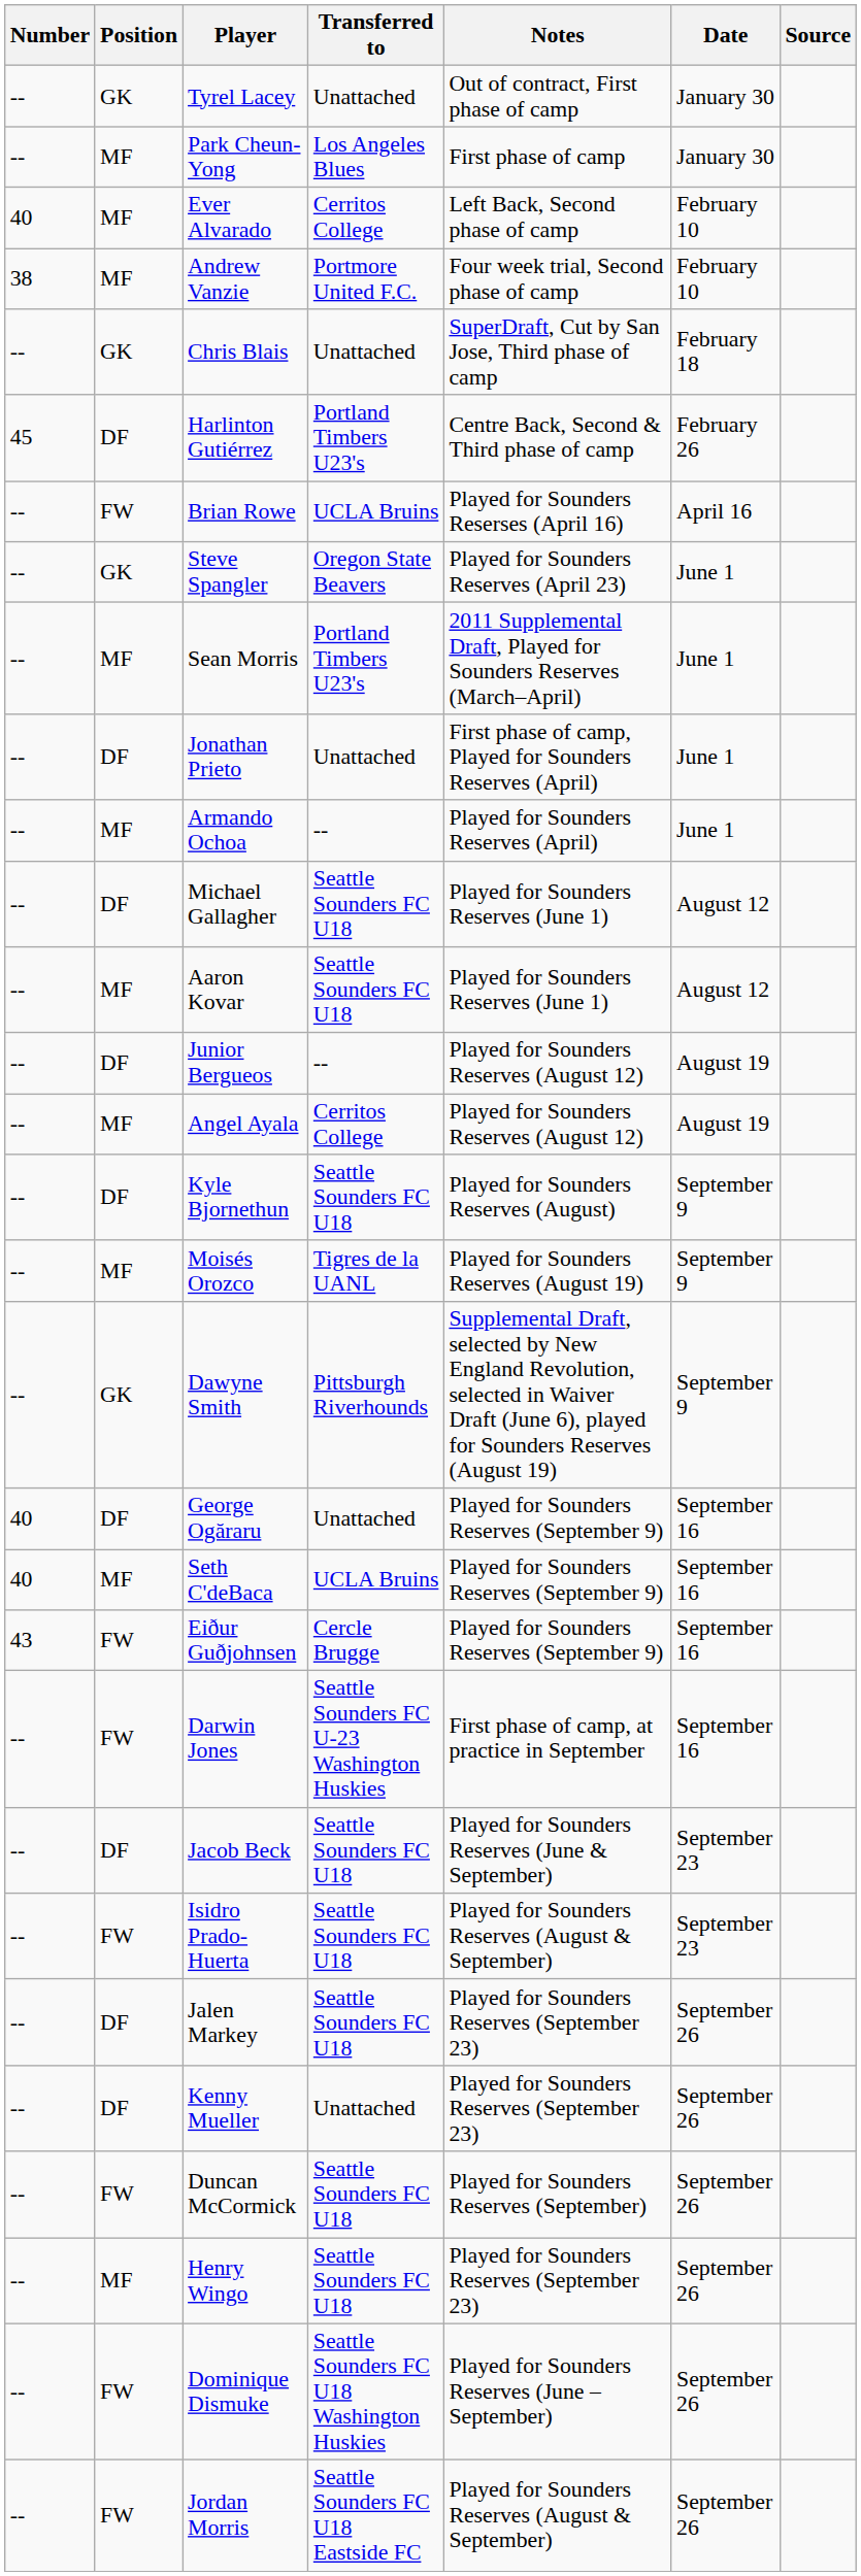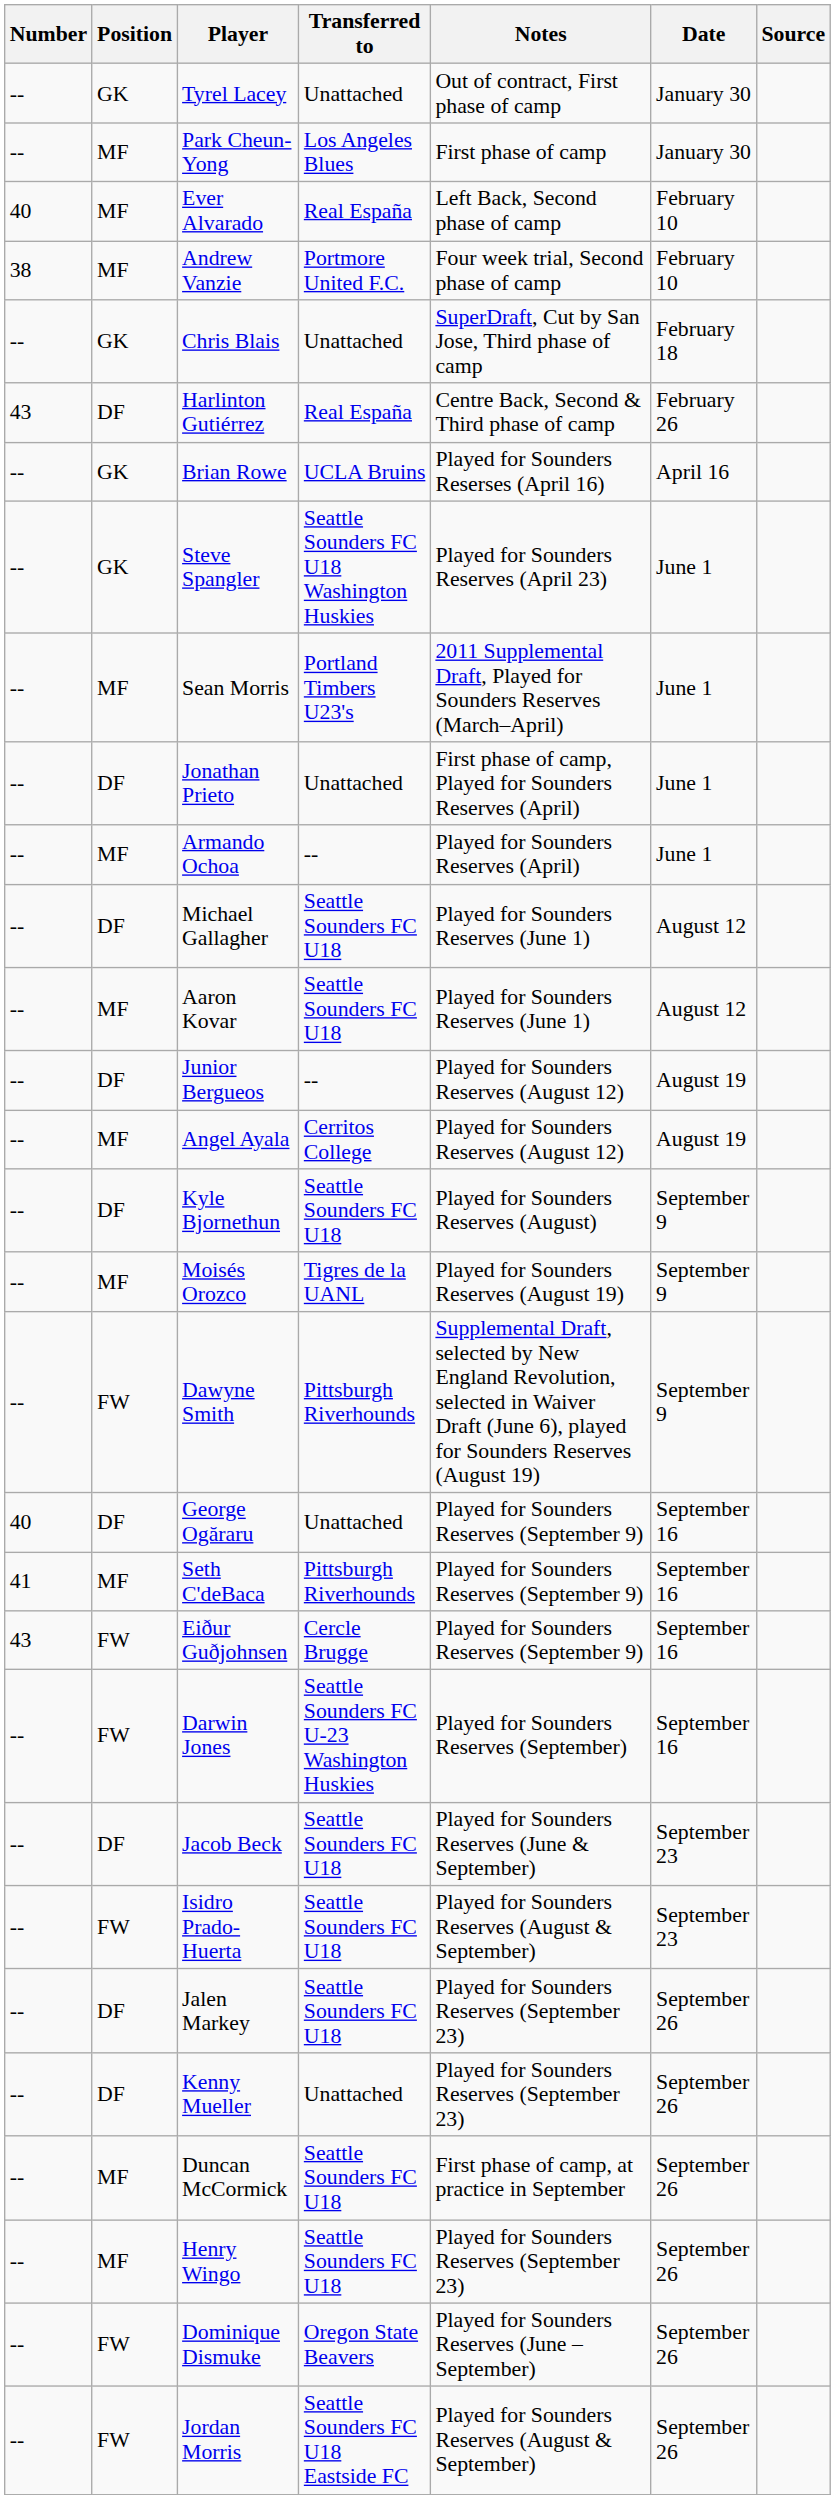 <table class="wikitable sortable" style="text-align: left">
 <tr>
 <th>Number</th>
 <th>Position</th>
 <th>Player</th>
 <th>Transferred to</th>
 <th>Notes</th>
 <th>Date</th>
 <th>Source</th>
 </tr>
 <tr>
 <td align="left">--</td>
 <td>GK</td>
 <td> <a href='#'>Tyrel Lacey</a></td>
 <td>Unattached</td>
 <td>Out of contract, First phase of camp</td>
 <td>January 30</td>
 <td></td>
 </tr>
 <tr>
 <td align="left">--</td>
 <td>MF</td>
 <td> <a href='#'>Park Cheun-Yong</a></td>
 <td> <a href='#'>Los Angeles Blues</a></td>
 <td>First phase of camp</td>
 <td>January 30</td>
 <td></td>
 </tr>
 <tr>
 <td align="left">40</td>
 <td>MF</td>
 <td> <a href='#'>Ever Alvarado</a></td>
-<td> <a href='#'>Cerritos College</a></td>
+<td> <a href='#'>Real España</a></td>
 <td>Left Back, Second phase of camp</td>
 <td>February 10</td>
 <td></td>
 </tr>
 <tr>
 <td align="left">38</td>
 <td>MF</td>
 <td> <a href='#'>Andrew Vanzie</a></td>
 <td> <a href='#'>Portmore United F.C.</a></td>
 <td>Four week trial, Second phase of camp</td>
 <td>February 10</td>
 <td></td>
 </tr>
 <tr>
 <td align="left">--</td>
 <td>GK</td>
 <td> <a href='#'>Chris Blais</a></td>
 <td>Unattached</td>
 <td><a href='#'>SuperDraft</a>, Cut by San Jose, Third phase of camp</td>
 <td>February 18</td>
 <td></td>
 </tr>
 <tr>
-<td align="left">45</td>
+<td align="left">43</td>
 <td>DF</td>
 <td> <a href='#'>Harlinton Gutiérrez</a></td>
-<td> <a href='#'>Portland Timbers U23's</a></td>
+<td> <a href='#'>Real España</a></td>
 <td>Centre Back, Second & Third phase of camp</td>
 <td>February 26</td>
 <td></td>
 </tr>
 <tr>
 <td align="left">--</td>
-<td>FW</td>
+<td>GK</td>
 <td> <a href='#'>Brian Rowe</a></td>
 <td> <a href='#'>UCLA Bruins</a></td>
 <td>Played for Sounders Reserses (April 16)</td>
 <td>April 16</td>
 <td></td>
 </tr>
 <tr>
 <td align="left">--</td>
 <td>GK</td>
 <td> <a href='#'>Steve Spangler</a></td>
-<td> <a href='#'>Oregon State Beavers</a></td>
+<td> <a href='#'>Seattle Sounders FC U18</a><br> <a href='#'>Washington Huskies</a></td>
 <td>Played for Sounders Reserves (April 23)</td>
 <td>June 1</td>
 <td></td>
 </tr>
 <tr>
 <td align="left">--</td>
 <td>MF</td>
 <td> Sean Morris</td>
 <td> <a href='#'>Portland Timbers U23's</a></td>
 <td><a href='#'>2011 Supplemental Draft</a>, Played for Sounders Reserves (March–April)</td>
 <td>June 1</td>
 <td></td>
 </tr>
 <tr>
 <td align="left">--</td>
 <td>DF</td>
 <td> <a href='#'>Jonathan Prieto</a></td>
 <td>Unattached</td>
 <td>First phase of camp, Played for Sounders Reserves (April)</td>
 <td>June 1</td>
 <td></td>
 </tr>
 <tr>
 <td align="left">--</td>
 <td>MF</td>
 <td> <a href='#'>Armando Ochoa</a></td>
 <td>--</td>
 <td>Played for Sounders Reserves (April)</td>
 <td>June 1</td>
 <td></td>
 </tr>
 <tr>
 <td align="left">--</td>
 <td>DF</td>
 <td> Michael Gallagher</td>
 <td> <a href='#'>Seattle Sounders FC U18</a></td>
 <td>Played for Sounders Reserves (June 1)</td>
 <td>August 12</td>
 <td></td>
 </tr>
 <tr>
 <td align="left">--</td>
 <td>MF</td>
 <td> Aaron Kovar</td>
 <td> <a href='#'>Seattle Sounders FC U18</a></td>
 <td>Played for Sounders Reserves (June 1)</td>
 <td>August 12</td>
 <td></td>
 </tr>
 <tr>
 <td align="left">--</td>
 <td>DF</td>
 <td><a href='#'>Junior Bergueos</a></td>
 <td>--</td>
 <td>Played for Sounders Reserves (August 12)</td>
 <td>August 19</td>
 <td></td>
 </tr>
 <tr>
 <td align="left">--</td>
 <td>MF</td>
 <td> <a href='#'>Angel Ayala</a></td>
 <td> <a href='#'>Cerritos College</a></td>
 <td>Played for Sounders Reserves (August 12)</td>
 <td>August 19</td>
 <td></td>
 </tr>
 <tr>
 <td align="left">--</td>
 <td>DF</td>
 <td> <a href='#'>Kyle Bjornethun</a></td>
 <td> <a href='#'>Seattle Sounders FC U18</a></td>
 <td>Played for Sounders Reserves (August)</td>
 <td>September 9</td>
 <td></td>
 </tr>
 <tr>
 <td align="left">--</td>
 <td>MF</td>
 <td> <a href='#'>Moisés Orozco</a></td>
 <td> <a href='#'>Tigres de la UANL</a></td>
 <td>Played for Sounders Reserves (August 19)</td>
 <td>September 9</td>
 <td></td>
 </tr>
 <tr>
 <td align="left">--</td>
-<td>GK</td>
+<td>FW</td>
 <td> <a href='#'>Dawyne Smith</a></td>
 <td> <a href='#'>Pittsburgh Riverhounds</a></td>
 <td><a href='#'>Supplemental Draft</a>, selected by New England Revolution, selected in Waiver Draft (June 6), played for Sounders Reserves (August 19)</td>
 <td>September 9</td>
 <td></td>
 </tr>
 <tr>
 <td align="left">40</td>
 <td>DF</td>
 <td> <a href='#'>George Ogăraru</a></td>
 <td>Unattached</td>
 <td>Played for Sounders Reserves (September 9)</td>
 <td>September 16</td>
 <td></td>
 </tr>
 <tr>
-<td align="left">40</td>
+<td align="left">41</td>
 <td>MF</td>
 <td> <a href='#'>Seth C'deBaca</a></td>
-<td> <a href='#'>UCLA Bruins</a></td>
+<td> <a href='#'>Pittsburgh Riverhounds</a></td>
 <td>Played for Sounders Reserves (September 9)</td>
 <td>September 16</td>
 <td></td>
 </tr>
 <tr>
 <td align="left">43</td>
 <td>FW</td>
 <td> <a href='#'>Eiður Guðjohnsen</a></td>
 <td> <a href='#'>Cercle Brugge</a></td>
 <td>Played for Sounders Reserves (September 9)</td>
 <td>September 16</td>
 <td></td>
 </tr>
 <tr>
 <td align="left">--</td>
 <td>FW</td>
 <td> <a href='#'>Darwin Jones</a></td>
 <td> <a href='#'>Seattle Sounders FC U-23</a><br> <a href='#'>Washington Huskies</a></td>
-<td>First phase of camp, at practice in September</td>
+<td>Played for Sounders Reserves (September)</td>
 <td>September 16</td>
 <td></td>
 </tr>
 <tr>
 <td align="left">--</td>
 <td>DF</td>
 <td> <a href='#'>Jacob Beck</a></td>
 <td> <a href='#'>Seattle Sounders FC U18</a></td>
 <td>Played for Sounders Reserves (June & September)</td>
 <td>September 23</td>
 <td></td>
 </tr>
 <tr>
 <td align="left">--</td>
 <td>FW</td>
 <td> <a href='#'>Isidro Prado-Huerta</a></td>
 <td> <a href='#'>Seattle Sounders FC U18</a></td>
 <td>Played for Sounders Reserves (August & September)</td>
 <td>September 23</td>
 <td></td>
 </tr>
 <tr>
 <td align="left">--</td>
 <td>DF</td>
 <td> Jalen Markey</td>
 <td> <a href='#'>Seattle Sounders FC U18</a></td>
 <td>Played for Sounders Reserves (September 23)</td>
 <td>September 26</td>
 <td></td>
 </tr>
 <tr>
 <td align="left">--</td>
 <td>DF</td>
 <td> <a href='#'>Kenny Mueller</a></td>
 <td>Unattached</td>
 <td>Played for Sounders Reserves (September 23)</td>
 <td>September 26</td>
 <td></td>
 </tr>
 <tr>
 <td align="left">--</td>
-<td>FW</td>
+<td>MF</td>
 <td> Duncan McCormick</td>
 <td> <a href='#'>Seattle Sounders FC U18</a></td>
-<td>Played for Sounders Reserves (September)</td>
+<td>First phase of camp, at practice in September</td>
 <td>September 26</td>
 <td></td>
 </tr>
 <tr>
 <td align="left">--</td>
 <td>MF</td>
 <td> <a href='#'>Henry Wingo</a></td>
 <td> <a href='#'>Seattle Sounders FC U18</a></td>
 <td>Played for Sounders Reserves (September 23)</td>
 <td>September 26</td>
 <td></td>
 </tr>
 <tr>
 <td align="left">--</td>
 <td>FW</td>
 <td> <a href='#'>Dominique Dismuke</a></td>
-<td> <a href='#'>Seattle Sounders FC U18</a><br> <a href='#'>Washington Huskies</a></td>
+<td> <a href='#'>Oregon State Beavers</a></td>
 <td>Played for Sounders Reserves (June – September)</td>
 <td>September 26</td>
 <td></td>
 </tr>
 <tr>
 <td align="left">--</td>
 <td>FW</td>
 <td> <a href='#'>Jordan Morris</a></td>
 <td> <a href='#'>Seattle Sounders FC U18</a><br> <a href='#'>Eastside FC</a></td>
 <td>Played for Sounders Reserves (August & September)</td>
 <td>September 26</td>
 <td></td>
 </tr>
 <tr>
 </tr>
 </table>
